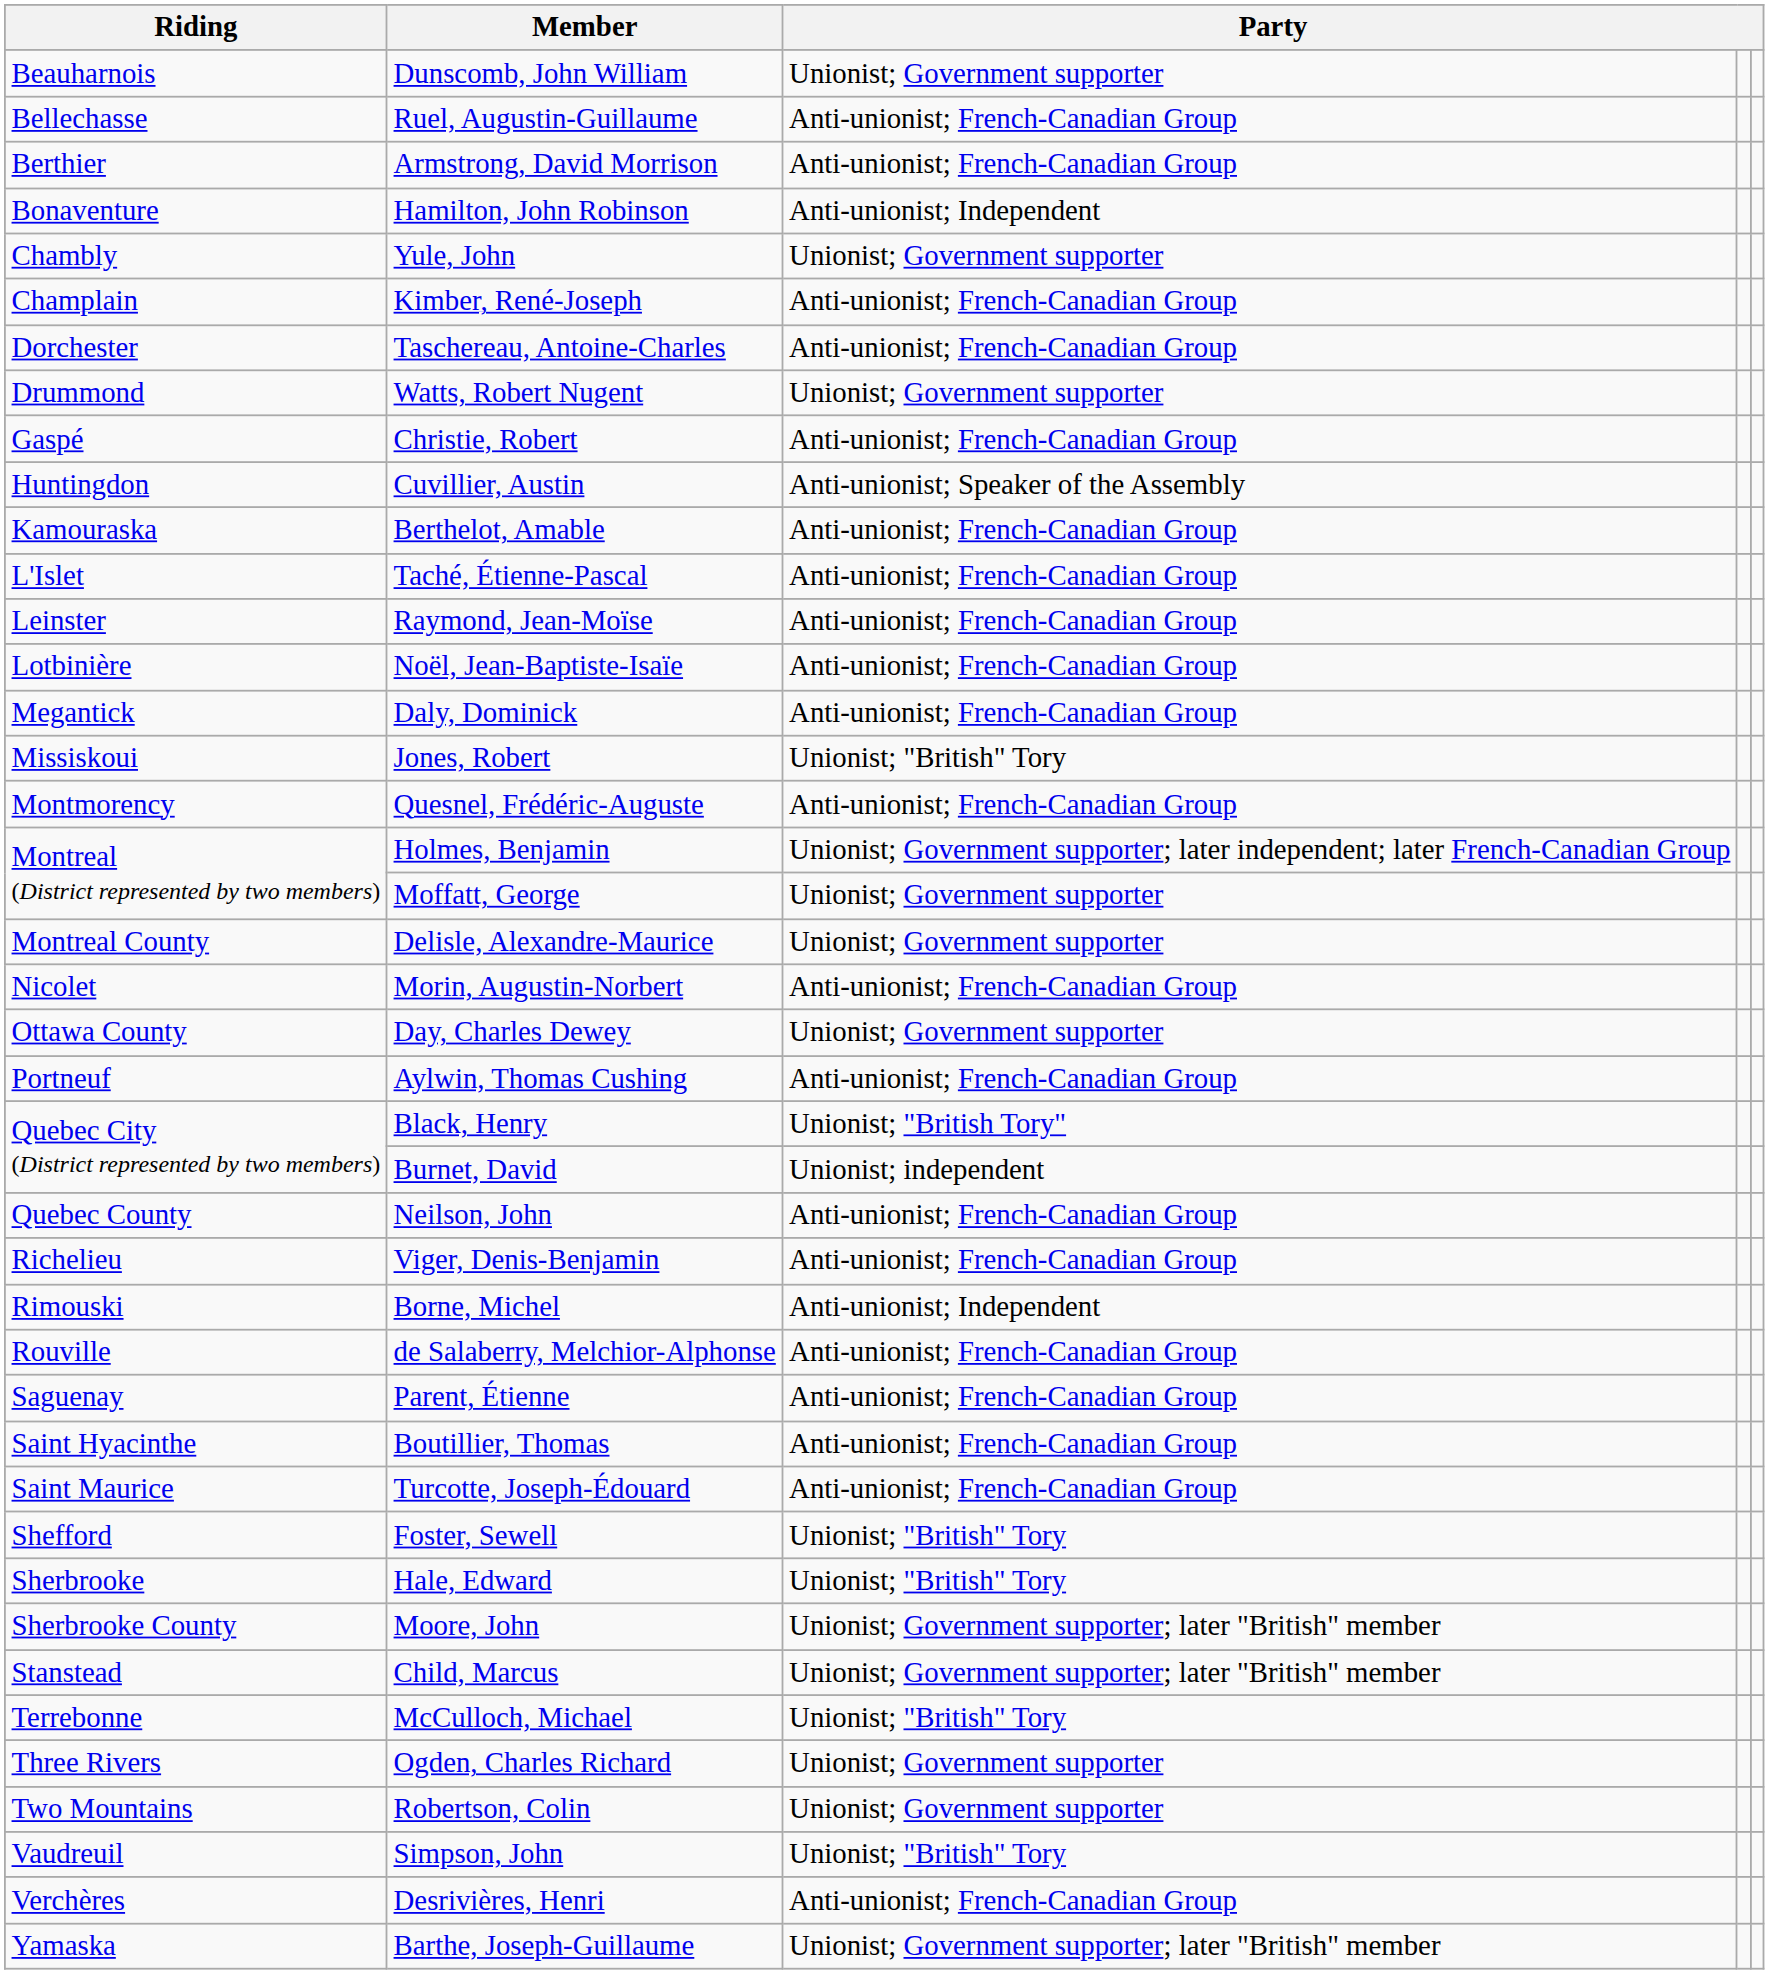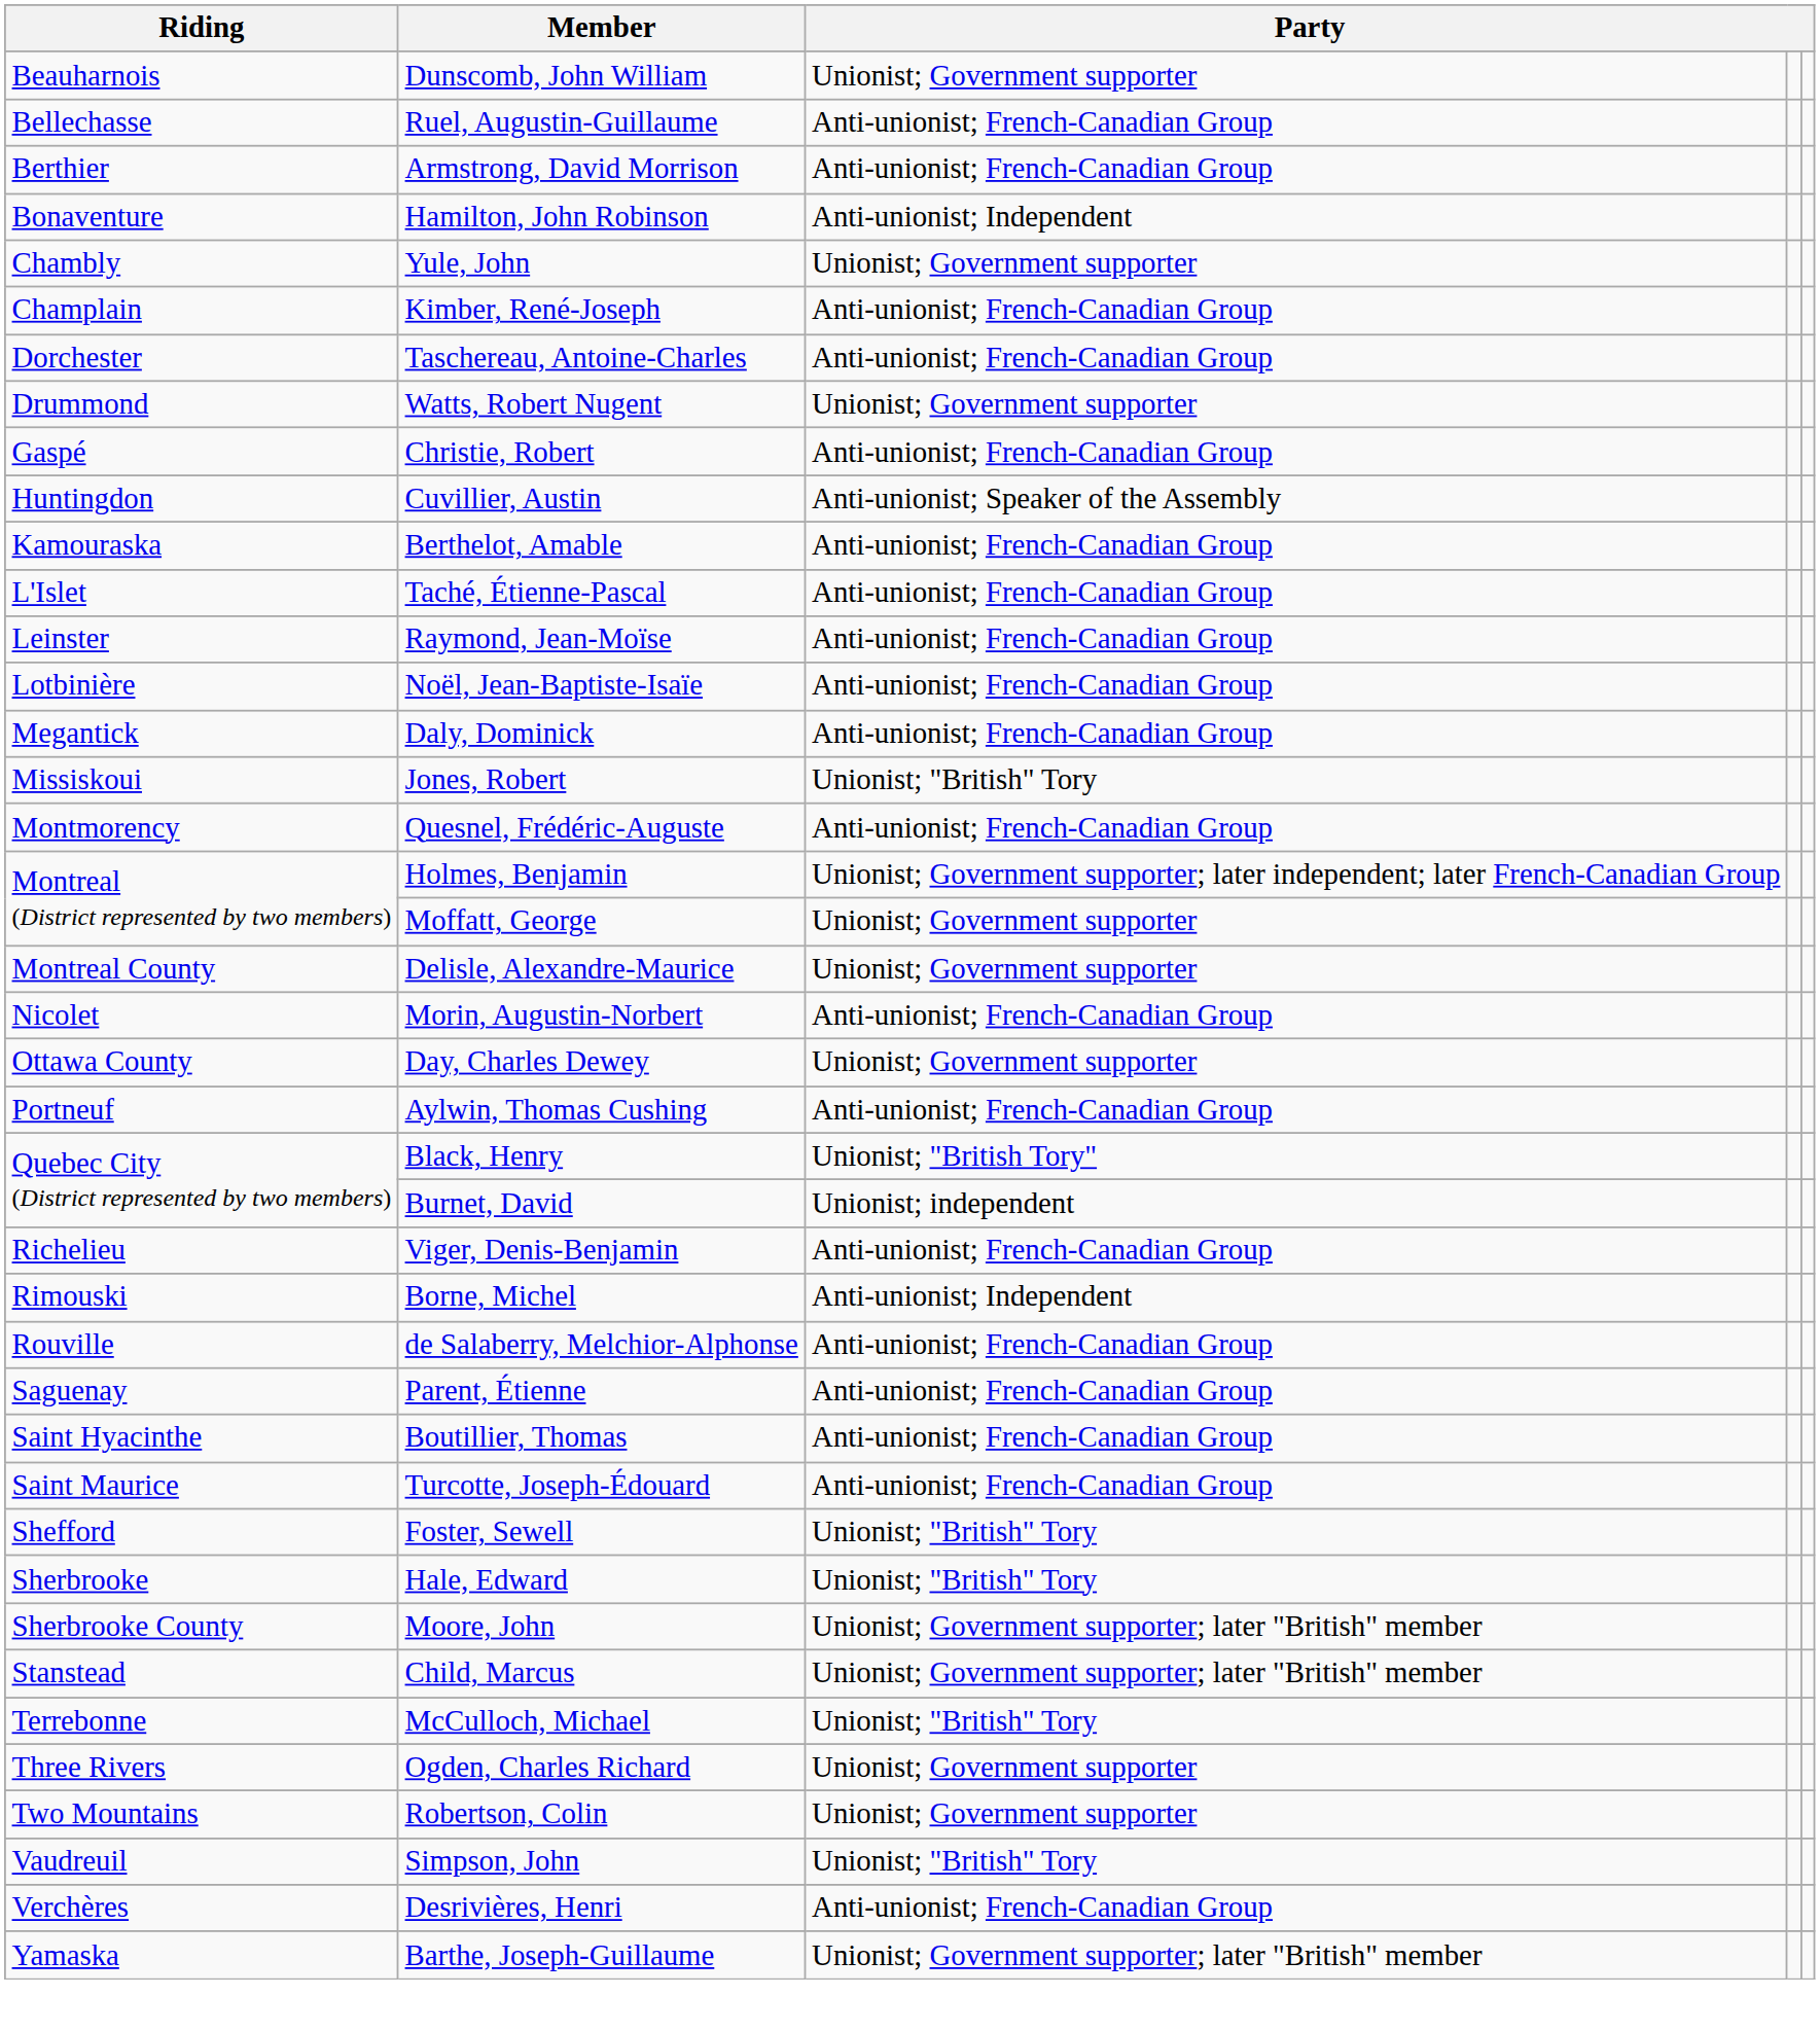 <table class="wikitable sortable">
 <tr>
 <th>Riding</th>
 <th>Member</th>
 <th colspan="3">Party</th>
 </tr>
 <tr>
 <td><a href='#'>Beauharnois</a></td>
 <td><a href='#'>Dunscomb, John William</a></td>
 <td>Unionist; <a href='#'>Government supporter</a></td>
 <td></td>
 <td></td>
 </tr>
 <tr>
 <td><a href='#'>Bellechasse</a></td>
 <td><a href='#'>Ruel, Augustin-Guillaume</a></td>
 <td>Anti-unionist; <a href='#'>French-Canadian Group</a></td>
 <td></td>
 <td></td>
 </tr>
 <tr>
 <td><a href='#'>Berthier</a></td>
 <td><a href='#'>Armstrong, David Morrison</a></td>
 <td>Anti-unionist; <a href='#'>French-Canadian Group</a></td>
 <td></td>
 <td></td>
 </tr>
 <tr>
 <td><a href='#'>Bonaventure</a></td>
 <td><a href='#'>Hamilton, John Robinson</a></td>
 <td>Anti-unionist;  Independent</td>
 <td></td>
 <td></td>
 </tr>
 <tr>
 <td><a href='#'>Chambly</a></td>
 <td><a href='#'>Yule, John</a></td>
 <td>Unionist;  <a href='#'>Government supporter</a></td>
 <td></td>
 <td></td>
 </tr>
 <tr>
 <td><a href='#'>Champlain</a></td>
 <td><a href='#'>Kimber, René-Joseph</a></td>
 <td>Anti-unionist; <a href='#'>French-Canadian Group</a></td>
 <td></td>
 <td></td>
 </tr>
 <tr>
 <td><a href='#'>Dorchester</a></td>
 <td><a href='#'>Taschereau, Antoine-Charles</a></td>
 <td>Anti-unionist; <a href='#'>French-Canadian Group</a></td>
 <td></td>
 <td></td>
 </tr>
 <tr>
 <td><a href='#'>Drummond</a></td>
 <td><a href='#'>Watts, Robert Nugent</a></td>
 <td>Unionist;  <a href='#'>Government supporter</a></td>
 <td></td>
 <td></td>
 </tr>
 <tr>
 <td><a href='#'>Gaspé</a></td>
 <td><a href='#'>Christie, Robert</a></td>
 <td>Anti-unionist; <a href='#'>French-Canadian Group</a></td>
 <td></td>
 <td></td>
 </tr>
 <tr>
 <td><a href='#'>Huntingdon</a></td>
 <td><a href='#'>Cuvillier, Austin</a></td>
 <td>Anti-unionist; Speaker of the Assembly</td>
 <td></td>
 <td></td>
 </tr>
 <tr>
 <td><a href='#'>Kamouraska</a></td>
 <td><a href='#'>Berthelot, Amable</a></td>
 <td>Anti-unionist; <a href='#'>French-Canadian Group</a></td>
 <td></td>
 <td></td>
 </tr>
 <tr>
 <td><a href='#'>L'Islet</a></td>
 <td><a href='#'>Taché, Étienne-Pascal</a></td>
 <td>Anti-unionist;  <a href='#'>French-Canadian Group</a></td>
 <td></td>
 <td></td>
 </tr>
 <tr>
 <td><a href='#'>Leinster</a></td>
 <td><a href='#'>Raymond, Jean-Moïse</a></td>
 <td>Anti-unionist; <a href='#'>French-Canadian Group</a></td>
 <td></td>
 <td></td>
 </tr>
 <tr>
 <td><a href='#'>Lotbinière</a></td>
 <td><a href='#'>Noël, Jean-Baptiste-Isaïe</a></td>
 <td>Anti-unionist; <a href='#'>French-Canadian Group</a></td>
 <td></td>
 <td></td>
 </tr>
 <tr>
 <td><a href='#'>Megantick</a></td>
 <td><a href='#'>Daly, Dominick</a></td>
 <td>Anti-unionist; <a href='#'>French-Canadian Group</a></td>
 <td></td>
 <td></td>
 </tr>
 <tr>
 <td><a href='#'>Missiskoui</a></td>
 <td><a href='#'>Jones, Robert</a></td>
 <td>Unionist; "British" Tory</td>
 <td></td>
 <td></td>
 </tr>
 <tr>
 <td><a href='#'>Montmorency</a></td>
 <td><a href='#'>Quesnel, Frédéric-Auguste</a></td>
 <td>Anti-unionist; <a href='#'>French-Canadian Group</a></td>
 <td></td>
 <td></td>
 </tr>
 <tr>
 <td rowspan="2"><a href='#'>Montreal</a><br><small>(<em>District represented by two members</em>)</small></td>
 <td><a href='#'>Holmes, Benjamin</a></td>
 <td>Unionist; <a href='#'>Government supporter</a>; later independent; later <a href='#'>French-Canadian Group</a></td>
 <td></td>
 <td></td>
 </tr>
 <tr>
 <td><a href='#'>Moffatt, George</a></td>
 <td>Unionist;  <a href='#'>Government supporter</a></td>
 <td></td>
 <td></td>
 </tr>
 <tr>
 <td><a href='#'>Montreal County</a></td>
 <td><a href='#'>Delisle, Alexandre-Maurice</a></td>
 <td>Unionist; <a href='#'>Government supporter</a></td>
 <td></td>
 <td></td>
 </tr>
 <tr>
 <td><a href='#'>Nicolet</a></td>
 <td><a href='#'>Morin, Augustin-Norbert</a></td>
 <td>Anti-unionist; <a href='#'>French-Canadian Group</a></td>
 <td></td>
 <td></td>
 </tr>
 <tr>
 <td><a href='#'>Ottawa County</a></td>
 <td><a href='#'>Day, Charles Dewey</a></td>
 <td>Unionist; <a href='#'>Government supporter</a></td>
 <td></td>
 <td></td>
 </tr>
 <tr>
 <td><a href='#'>Portneuf</a></td>
 <td><a href='#'>Aylwin, Thomas Cushing</a></td>
 <td>Anti-unionist; <a href='#'>French-Canadian Group</a></td>
 <td></td>
 <td></td>
 </tr>
 <tr>
 <td rowspan="2"><a href='#'>Quebec City</a><br><small>(<em>District represented by two members</em>)</small></td>
 <td><a href='#'>Black, Henry</a></td>
 <td>Unionist; <a href='#'>"British Tory"</a></td>
 <td></td>
 <td></td>
 </tr>
 <tr>
 <td><a href='#'>Burnet, David</a></td>
 <td>Unionist; independent</td>
 <td></td>
 <td></td>
 </tr>
 <tr>
-<td><a href='#'>Quebec County</a></td>
-<td><a href='#'>Neilson, John</a></td>
-<td>Anti-unionist; <a href='#'>French-Canadian Group</a></td>
-<td></td>
-<td></td>
-</tr>
-<tr>
 <td><a href='#'>Richelieu</a></td>
 <td><a href='#'>Viger, Denis-Benjamin</a></td>
 <td>Anti-unionist; <a href='#'>French-Canadian Group</a></td>
 <td></td>
 <td></td>
 </tr>
 <tr>
 <td><a href='#'>Rimouski</a></td>
 <td><a href='#'>Borne, Michel</a></td>
 <td>Anti-unionist;  Independent</td>
 <td></td>
 <td></td>
 </tr>
 <tr>
 <td><a href='#'>Rouville</a></td>
 <td><a href='#'>de Salaberry, Melchior-Alphonse</a></td>
 <td>Anti-unionist; <a href='#'>French-Canadian Group</a></td>
 <td></td>
 <td></td>
 </tr>
 <tr>
 <td><a href='#'>Saguenay</a></td>
 <td><a href='#'>Parent, Étienne</a></td>
 <td>Anti-unionist;  <a href='#'>French-Canadian Group</a></td>
 <td></td>
 <td></td>
 </tr>
 <tr>
 <td><a href='#'>Saint Hyacinthe</a></td>
 <td><a href='#'>Boutillier, Thomas</a></td>
 <td>Anti-unionist;  <a href='#'>French-Canadian Group</a></td>
 <td></td>
 <td></td>
 </tr>
 <tr>
 <td><a href='#'>Saint Maurice</a></td>
 <td><a href='#'>Turcotte, Joseph-Édouard</a></td>
 <td>Anti-unionist;  <a href='#'>French-Canadian Group</a></td>
 <td></td>
 <td></td>
 </tr>
 <tr>
 <td><a href='#'>Shefford</a></td>
 <td><a href='#'>Foster, Sewell</a></td>
 <td>Unionist; <a href='#'>"British" Tory</a></td>
 <td></td>
 <td></td>
 </tr>
 <tr>
 <td><a href='#'>Sherbrooke</a></td>
 <td><a href='#'>Hale, Edward</a></td>
 <td>Unionist; <a href='#'>"British" Tory</a></td>
 <td></td>
 <td></td>
 </tr>
 <tr>
 <td><a href='#'>Sherbrooke County</a></td>
 <td><a href='#'>Moore, John</a></td>
 <td>Unionist;  <a href='#'>Government supporter</a>;  later "British" member</td>
 <td></td>
 <td></td>
 </tr>
 <tr>
 <td><a href='#'>Stanstead</a></td>
 <td><a href='#'>Child, Marcus</a></td>
 <td>Unionist; <a href='#'>Government supporter</a>; later "British" member</td>
 <td></td>
 <td></td>
 </tr>
 <tr>
 <td><a href='#'>Terrebonne</a></td>
 <td><a href='#'>McCulloch, Michael</a></td>
 <td>Unionist; <a href='#'>"British" Tory</a></td>
 <td></td>
 <td></td>
 </tr>
 <tr>
 <td><a href='#'>Three Rivers</a></td>
 <td><a href='#'>Ogden, Charles Richard</a></td>
 <td>Unionist; <a href='#'>Government supporter</a></td>
 <td></td>
 <td></td>
 </tr>
 <tr>
 <td><a href='#'>Two Mountains</a></td>
 <td><a href='#'>Robertson, Colin</a></td>
 <td>Unionist;  <a href='#'>Government supporter</a></td>
 <td></td>
 <td></td>
 </tr>
 <tr>
 <td><a href='#'>Vaudreuil</a></td>
 <td><a href='#'>Simpson, John</a></td>
 <td>Unionist;  <a href='#'>"British" Tory</a></td>
 <td></td>
 <td></td>
 </tr>
 <tr>
 <td><a href='#'>Verchères</a></td>
 <td><a href='#'>Desrivières, Henri</a></td>
 <td>Anti-unionist; <a href='#'>French-Canadian Group</a></td>
 <td></td>
 <td></td>
 </tr>
 <tr>
 <td><a href='#'>Yamaska</a></td>
 <td><a href='#'>Barthe, Joseph-Guillaume</a></td>
 <td>Unionist;  <a href='#'>Government supporter</a>;  later "British" member</td>
 <td></td>
 <td></td>
 </tr>
 </table>
